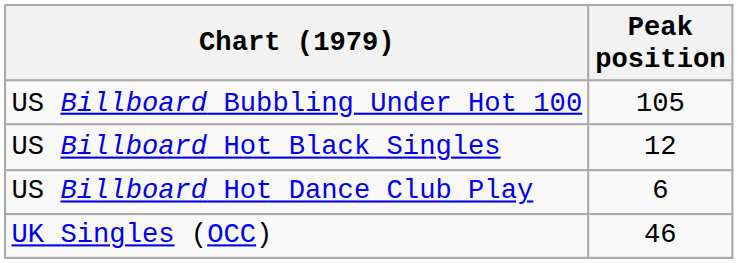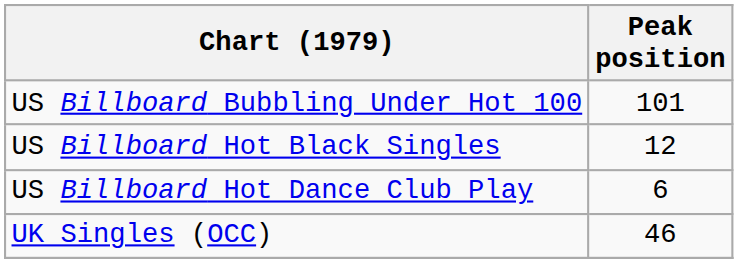 <table class="wikitable sortable">
 <tr>
 <th>Chart (1979)</th>
 <th>Peak<br>position</th>
 </tr>
 <tr>
 <td>US <a href='#'><em>Billboard</em> Bubbling Under Hot 100</a></td>
-<td style="text-align:center;">105</td>
+<td style="text-align:center;">101</td>
 </tr>
 <tr>
 <td>US <a href='#'><em>Billboard</em> Hot Black Singles</a></td>
 <td style="text-align:center;">12</td>
 </tr>
 <tr>
 <td>US <a href='#'><em>Billboard</em> Hot Dance Club Play</a></td>
 <td style="text-align:center;">6</td>
 </tr>
 <tr>
 <td><a href='#'>UK Singles</a> (<a href='#'>OCC</a>)</td>
 <td style="text-align:center;">46</td>
 </tr>
 <tr>
 </tr>
 </table>
